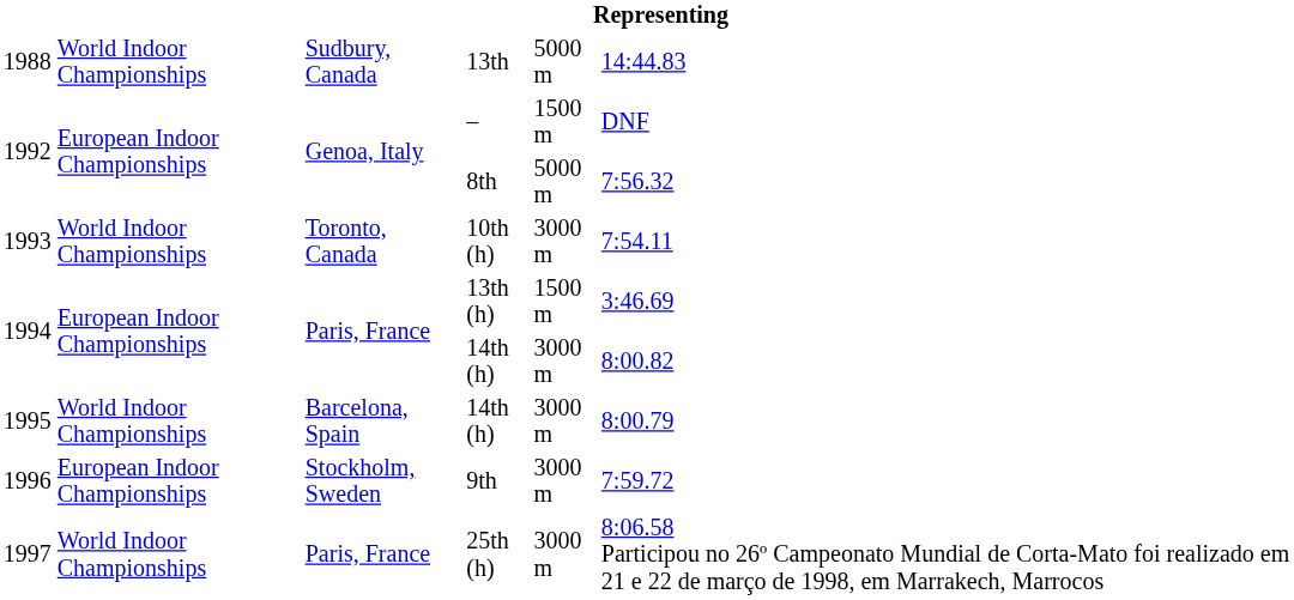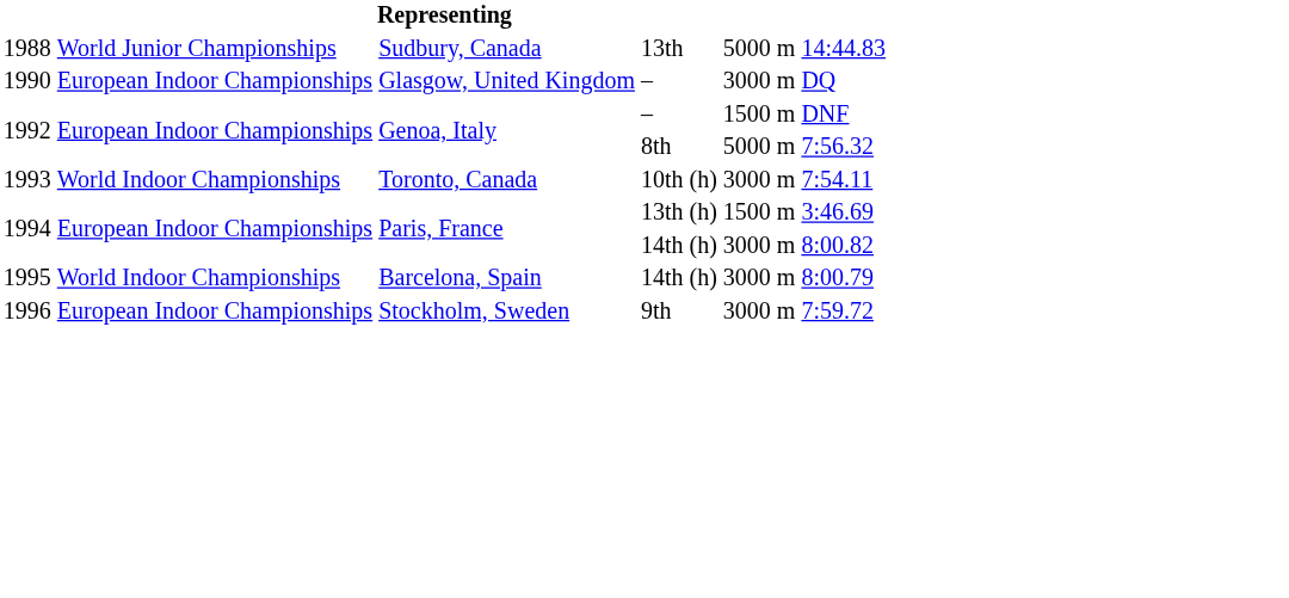 <table>
 <tr>
 <th colspan="6">Representing </th>
 </tr>
 <tr>
 <td>1988</td>
-<td><a href='#'>World Indoor Championships</a></td>
+<td><a href='#'>World Junior Championships</a></td>
 <td><a href='#'>Sudbury, Canada</a></td>
 <td>13th</td>
 <td>5000 m</td>
 <td><a href='#'>14:44.83</a></td>
+</tr>
+<tr>
+<td>1990</td>
+<td><a href='#'>European Indoor Championships</a></td>
+<td><a href='#'>Glasgow, United Kingdom</a></td>
+<td>–</td>
+<td>3000 m</td>
+<td><a href='#'>DQ</a></td>
 </tr>
 <tr>
 <td rowspan=2>1992</td>
 <td rowspan=2><a href='#'>European Indoor Championships</a></td>
 <td rowspan=2><a href='#'>Genoa, Italy</a></td>
 <td>–</td>
 <td>1500 m</td>
 <td><a href='#'>DNF</a></td>
 </tr>
 <tr>
 <td>8th</td>
 <td>5000 m</td>
 <td><a href='#'>7:56.32</a></td>
 </tr>
 <tr>
 <td>1993</td>
 <td><a href='#'>World Indoor Championships</a></td>
 <td><a href='#'>Toronto, Canada</a></td>
 <td>10th (h)</td>
 <td>3000 m</td>
 <td><a href='#'>7:54.11</a></td>
 </tr>
 <tr>
 <td rowspan=2>1994</td>
 <td rowspan=2><a href='#'>European Indoor Championships</a></td>
 <td rowspan=2><a href='#'>Paris, France</a></td>
 <td>13th (h)</td>
 <td>1500 m</td>
 <td><a href='#'>3:46.69</a></td>
 </tr>
 <tr>
 <td>14th (h)</td>
 <td>3000 m</td>
 <td><a href='#'>8:00.82</a></td>
 </tr>
 <tr>
 <td>1995</td>
 <td><a href='#'>World Indoor Championships</a></td>
 <td><a href='#'>Barcelona, Spain</a></td>
 <td>14th (h)</td>
 <td>3000 m</td>
 <td><a href='#'>8:00.79</a></td>
 </tr>
 <tr>
 <td>1996</td>
 <td><a href='#'>European Indoor Championships</a></td>
 <td><a href='#'>Stockholm, Sweden</a></td>
 <td>9th</td>
 <td>3000 m</td>
 <td><a href='#'>7:59.72</a></td>
 </tr>
-<tr>
-<td>1997</td>
-<td><a href='#'>World Indoor Championships</a></td>
-<td><a href='#'>Paris, France</a></td>
-<td>25th (h)</td>
-<td>3000 m</td>
-<td><a href='#'>8:06.58</a><br>Participou no 26º Campeonato Mundial de Corta-Mato foi realizado em 21 e 22 de março de 1998, em Marrakech, Marrocos</td>
-</tr>
 </table>
